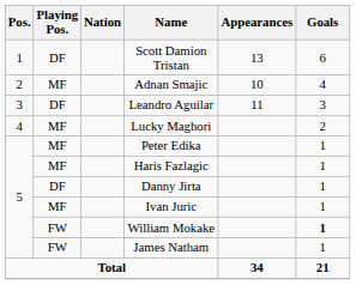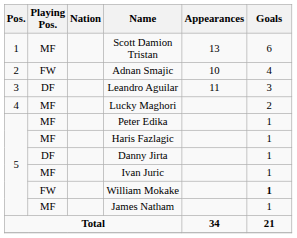 <table class="wikitable sortable" style="font-size:100%; text-align:center">
 <tr>
 <th width=15>Pos.</th>
 <th width=15>Playing Pos.</th>
 <th width=15>Nation</th>
 <th width=110>Name</th>
 <th width=50>Appearances</th>
 <th width=60>Goals</th>
 </tr>
 <tr>
 <td>1</td>
-<td>DF</td>
+<td>MF</td>
 <td></td>
 <td>Scott Damion Tristan</td>
 <td>13</td>
 <td>6</td>
 </tr>
 <tr>
 <td>2</td>
-<td>MF</td>
+<td>FW</td>
 <td></td>
 <td>Adnan Smajic</td>
 <td>10</td>
 <td>4</td>
 </tr>
 <tr>
 <td>3</td>
 <td>DF</td>
 <td></td>
 <td>Leandro Aguilar</td>
 <td>11</td>
 <td>3</td>
 </tr>
 <tr>
 <td>4</td>
 <td>MF</td>
 <td></td>
 <td>Lucky Maghori</td>
 <td></td>
 <td>2</td>
 </tr>
 <tr>
 <td rowspan=6>5</td>
 <td>MF</td>
 <td></td>
 <td>Peter Edika</td>
 <td></td>
 <td>1</td>
 </tr>
 <tr>
 <td>MF</td>
 <td></td>
 <td>Haris Fazlagic</td>
 <td></td>
 <td>1</td>
 </tr>
 <tr>
 <td>DF</td>
 <td></td>
 <td>Danny Jirta</td>
 <td></td>
 <td>1</td>
 </tr>
 <tr>
 <td>MF</td>
 <td></td>
 <td>Ivan Juric</td>
 <td></td>
 <td>1</td>
 </tr>
 <tr>
 <td>FW</td>
 <td></td>
 <td>William Mokake</td>
 <td></td>
 <td><strong>1</strong></td>
 </tr>
 <tr>
-<td>FW</td>
+<td>MF</td>
 <td></td>
 <td>James Natham</td>
 <td></td>
 <td>1</td>
 </tr>
 <tr>
 <td colspan=4><strong>Total</strong></td>
 <td><strong>34</strong></td>
 <td><strong>21</strong></td>
 </tr>
 <tr>
 </tr>
 </table>
